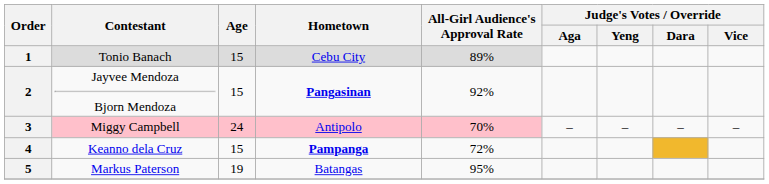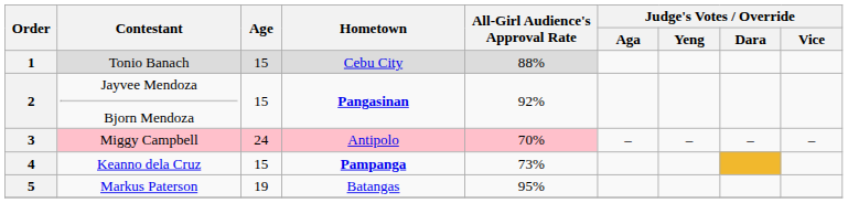 <table class="wikitable" style="text-align:center; line-height:17px; width:100%; font-size: 95%;">
 <tr>
 <th scope="col" rowspan="2" style="width:04%;">Order</th>
 <th scope="col" rowspan="2" style="width:18%;">Contestant</th>
 <th scope="col" rowspan="2" style="width:04%;">Age</th>
 <th scope="col" rowspan="2" style="width:18%;">Hometown</th>
 <th scope="col" rowspan="2" style="width:13%;">All-Girl Audience's Approval Rate</th>
 <th scope="col" colspan="4" style="width:28%;">Judge's Votes / Override</th>
 </tr>
 <tr>
 <th style="width:06%;">Aga</th>
 <th style="width:06%;">Yeng</th>
 <th style="width:06%;">Dara</th>
 <th style="width:06%;">Vice</th>
 </tr>
 <tr>
 <th>1</th>
 <td style="background:#DCDCDC;">Tonio Banach</td>
 <td style="background:#DCDCDC;">15</td>
 <td style="background:#DCDCDC;"><a href='#'>Cebu City</a></td>
-<td style="background:#DCDCDC;">89%</td>
+<td style="background:#DCDCDC;">88%</td>
 <td><strong></strong></td>
 <td><strong></strong></td>
 <td><strong></strong></td>
 <td><strong></strong></td>
 </tr>
 <tr>
 <th>2</th>
 <td>Jayvee Mendoza <hr> Bjorn Mendoza</td>
 <td>15</td>
 <td><strong><a href='#'>Pangasinan</a></strong></td>
 <td>92%</td>
 <td><strong></strong></td>
 <td><strong></strong></td>
 <td><strong></strong></td>
 <td><strong></strong></td>
 </tr>
 <tr>
 <th>3</th>
 <td style="background:pink;">Miggy Campbell</td>
 <td style="background:pink;">24</td>
 <td style="background:pink;"><a href='#'>Antipolo</a></td>
 <td style="background:pink;">70%</td>
 <td>–</td>
 <td>–</td>
 <td>–</td>
 <td>–</td>
 </tr>
 <tr>
 <th>4</th>
 <td><a href='#'>Keanno dela Cruz</a></td>
 <td>15</td>
 <td><strong><a href='#'>Pampanga</a></strong></td>
-<td>72%</td>
+<td>73%</td>
 <td><strong></strong></td>
 <td><strong></strong></td>
 <td style="background:#F1B82D;"><strong></strong></td>
 <td><strong></strong></td>
 </tr>
 <tr>
 <th>5</th>
 <td><a href='#'>Markus Paterson</a></td>
 <td>19</td>
 <td><a href='#'>Batangas</a></td>
 <td>95%</td>
 <td><strong></strong></td>
 <td><strong></strong></td>
 <td><strong></strong></td>
 <td><strong></strong></td>
 </tr>
 <tr>
 </tr>
 </table>
